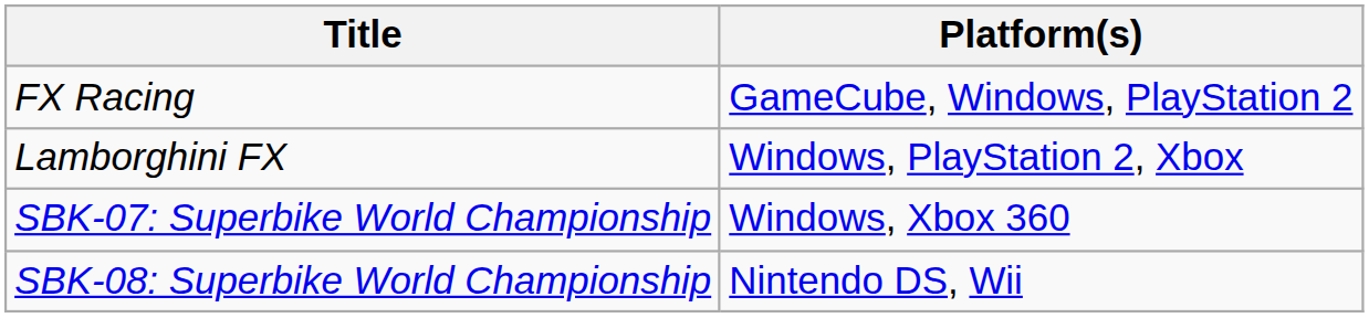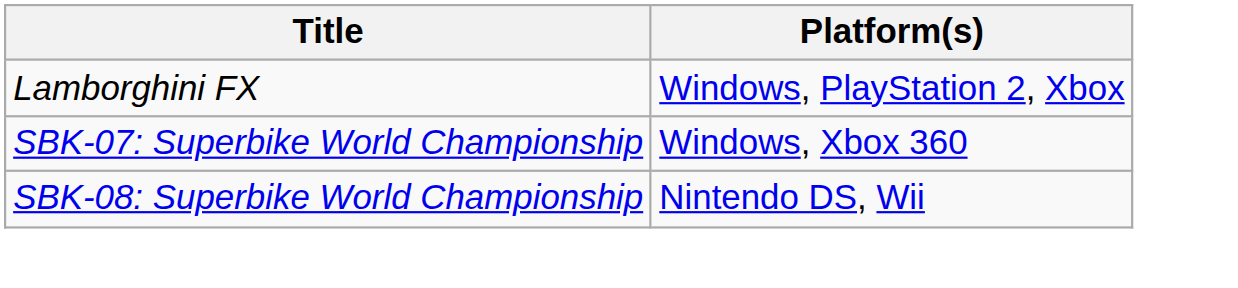 <table class="wikitable sortable">
 <tr>
 <th>Title</th>
 <th>Platform(s)</th>
-</tr>
-<tr>
-<td><em>FX Racing</em></td>
-<td><a href='#'>GameCube</a>, <a href='#'>Windows</a>, <a href='#'>PlayStation 2</a></td>
 </tr>
 <tr>
 <td><em>Lamborghini FX</em></td>
 <td><a href='#'>Windows</a>, <a href='#'>PlayStation 2</a>, <a href='#'>Xbox</a></td>
 </tr>
 <tr>
 <td><em><a href='#'>SBK-07: Superbike World Championship</a></em></td>
 <td><a href='#'>Windows</a>, <a href='#'>Xbox 360</a></td>
 </tr>
 <tr>
 <td><em><a href='#'>SBK-08: Superbike World Championship</a></em></td>
 <td><a href='#'>Nintendo DS</a>, <a href='#'>Wii</a></td>
 </tr>
 </table>
